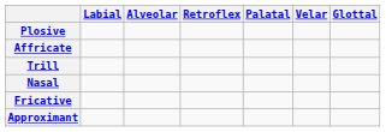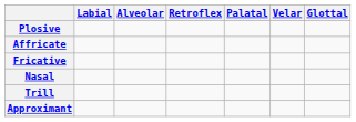 <table class="wikitable" style="text-align:center;">
 <tr>
 <th></th>
 <th><a href='#'>Labial</a></th>
 <th><a href='#'>Alveolar</a></th>
 <th><a href='#'>Retroflex</a></th>
 <th><a href='#'>Palatal</a></th>
 <th><a href='#'>Velar</a></th>
 <th><a href='#'>Glottal</a></th>
 </tr>
 <tr>
 <th><a href='#'>Plosive</a></th>
 <td>   </td>
 <td>   </td>
 <td>   </td>
 <td></td>
 <td>   </td>
 <td></td>
 </tr>
 <tr>
 <th><a href='#'>Affricate</a></th>
 <td></td>
 <td>  </td>
 <td></td>
 <td>  </td>
 <td></td>
 <td></td>
 </tr>
 <tr>
-<th><a href='#'>Trill</a></th>
+<th><a href='#'>Fricative</a></th>
 <td></td>
 <td> </td>
 <td></td>
+<td> </td>
 <td></td>
-<td></td>
-<td></td>
+<td> </td>
 </tr>
 <tr>
 <th><a href='#'>Nasal</a></th>
 <td></td>
 <td></td>
 <td></td>
 <td></td>
 <td></td>
 <td></td>
 </tr>
 <tr>
-<th><a href='#'>Fricative</a></th>
+<th><a href='#'>Trill</a></th>
 <td></td>
 <td> </td>
 <td></td>
-<td> </td>
 <td></td>
-<td> </td>
+<td></td>
+<td></td>
 </tr>
 <tr>
 <th><a href='#'>Approximant</a></th>
 <td></td>
 <td> </td>
 <td></td>
 <td></td>
 <td></td>
 <td></td>
 </tr>
 </table>
